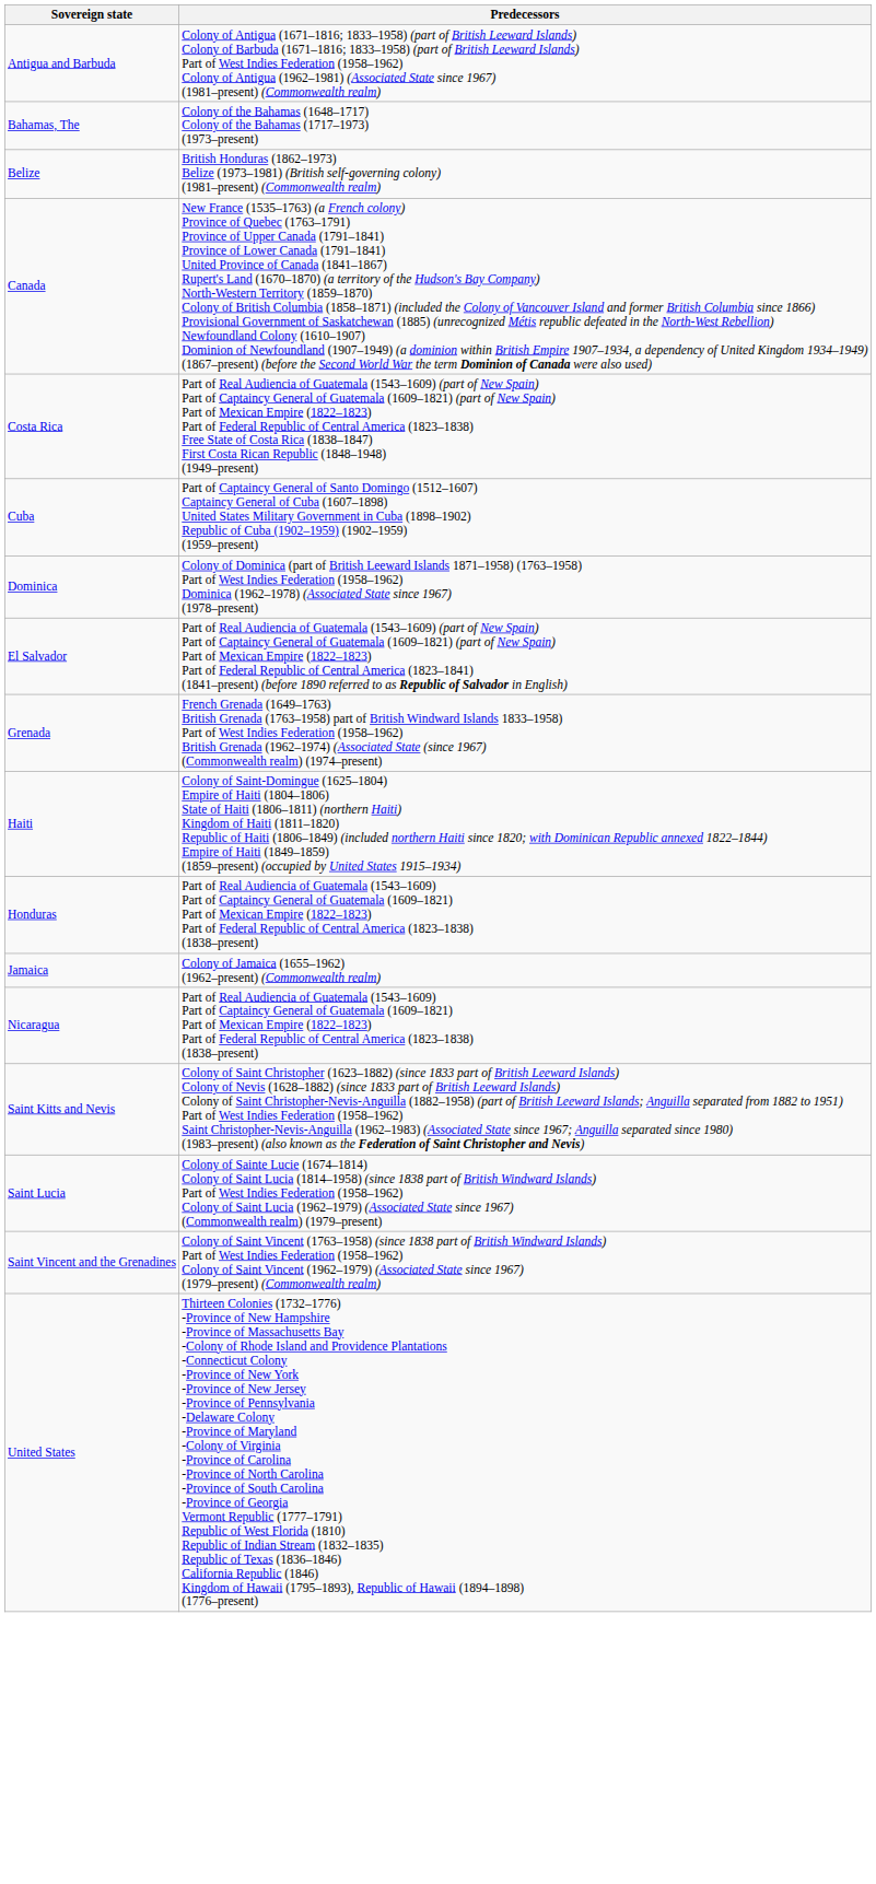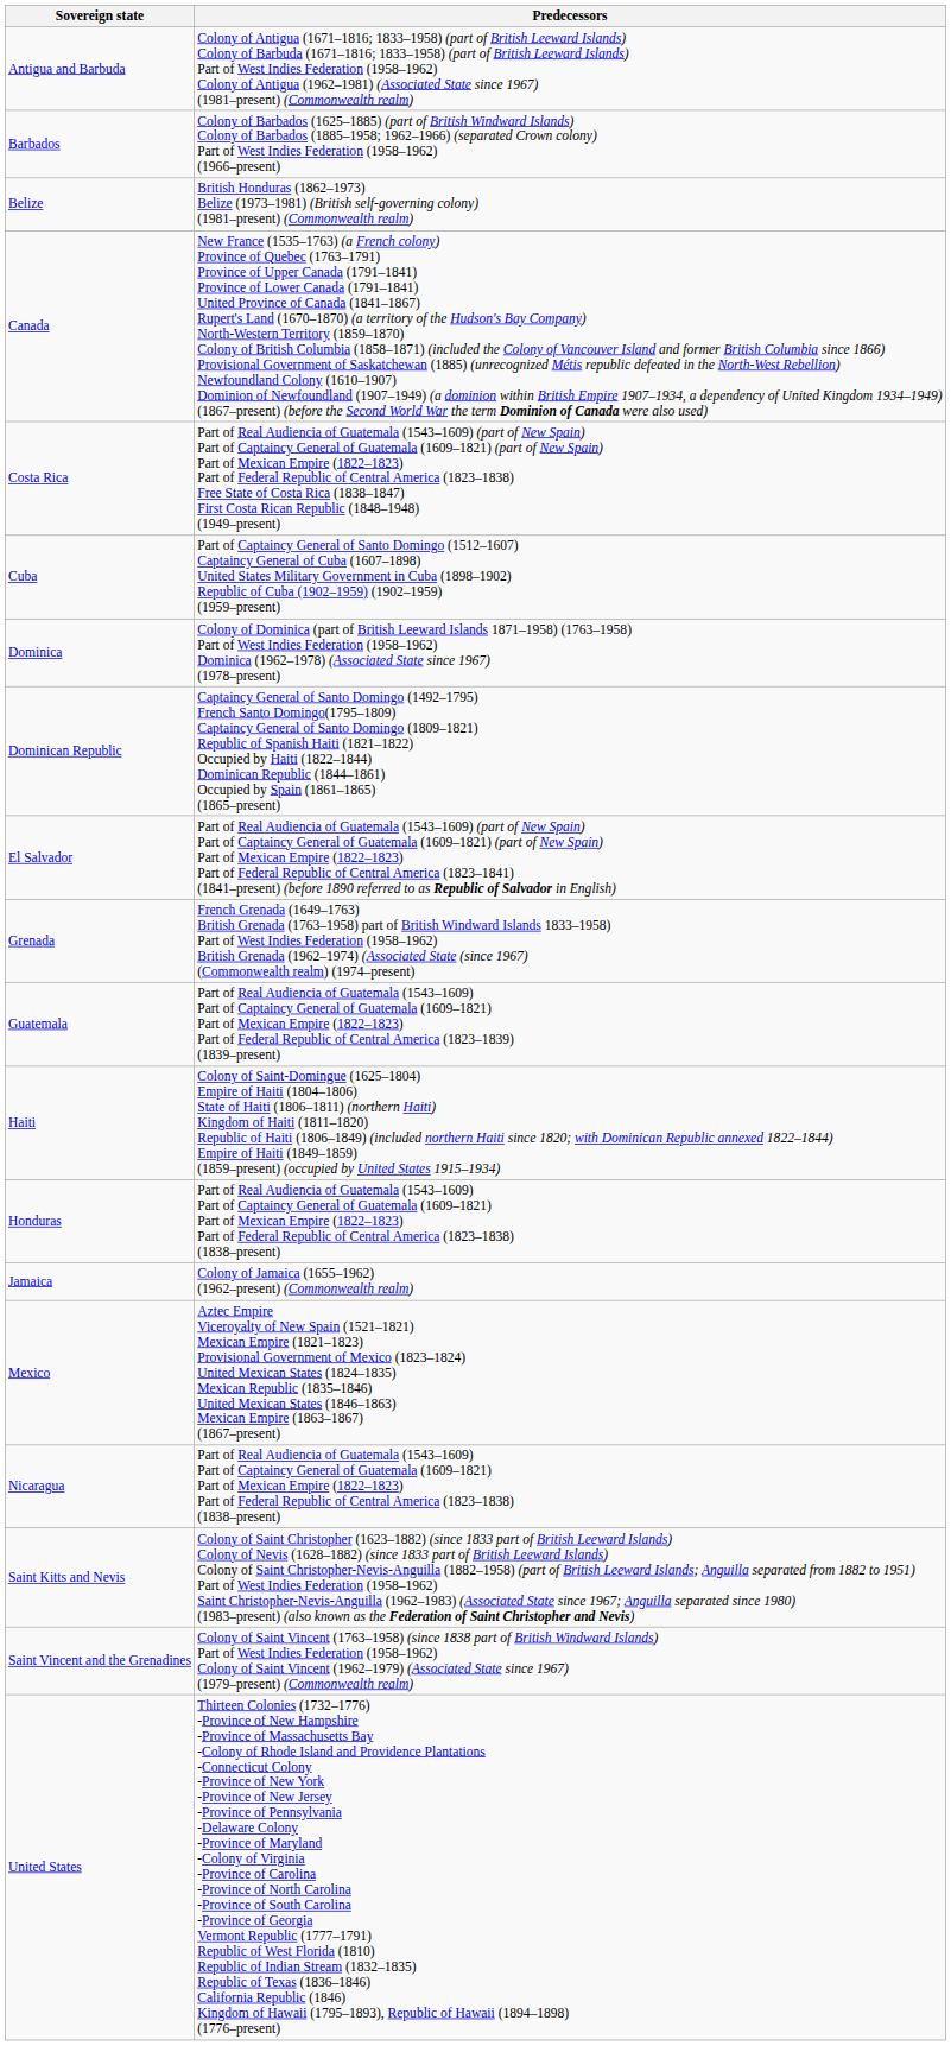 <table class="wikitable">
 <tr>
 <th>Sovereign state</th>
 <th>Predecessors</th>
 </tr>
 <tr>
 <td><a href='#'>Antigua and Barbuda</a></td>
 <td> <a href='#'>Colony of Antigua</a> (1671–1816; 1833–1958) <em>(part of <a href='#'>British Leeward Islands</a>)</em><br> <a href='#'>Colony of Barbuda</a> (1671–1816; 1833–1958) <em>(part of <a href='#'>British Leeward Islands</a>)</em><br> Part of <a href='#'>West Indies Federation</a> (1958–1962)<br> <a href='#'>Colony of Antigua</a> (1962–1981) <em>(<a href='#'>Associated State</a> since 1967)</em><br><strong></strong> (1981–present) <em>(<a href='#'>Commonwealth realm</a>)</em></td>
 </tr>
 <tr>
-<td><a href='#'>Bahamas, The</a></td>
-<td> <a href='#'>Colony of the Bahamas</a> (1648–1717)<br>  <a href='#'>Colony of the Bahamas</a> (1717–1973)<br><strong></strong> (1973–present)</td>
+<td><a href='#'>Barbados</a></td>
+<td> <a href='#'>Colony of Barbados</a> (1625–1885) <em>(part of <a href='#'>British Windward Islands</a>)</em><br> <a href='#'>Colony of Barbados</a> (1885–1958; 1962–1966) <em>(separated Crown colony)</em><br> Part of <a href='#'>West Indies Federation</a> (1958–1962)<br><strong></strong> (1966–present)</td>
 </tr>
 <tr>
 <td><a href='#'>Belize</a></td>
 <td> <a href='#'>British Honduras</a> (1862–1973)<br> <a href='#'>Belize</a> (1973–1981) <em>(British self-governing colony)</em><br><strong></strong> (1981–present) <em>(<a href='#'>Commonwealth realm</a>)</em></td>
 </tr>
 <tr>
 <td><a href='#'>Canada</a></td>
 <td> <a href='#'>New France</a> (1535–1763) <em>(a <a href='#'>French colony</a>)</em><br> <a href='#'>Province of Quebec</a> (1763–1791)<br> <a href='#'>Province of Upper Canada</a> (1791–1841)<br> <a href='#'>Province of Lower Canada</a> (1791–1841)<br> <a href='#'>United Province of Canada</a> (1841–1867)<br> <a href='#'>Rupert's Land</a> (1670–1870) <em>(a territory of the <a href='#'>Hudson's Bay Company</a>)</em><br> <a href='#'>North-Western Territory</a> (1859–1870)<br> <a href='#'>Colony of British Columbia</a> (1858–1871) <em>(included the <a href='#'>Colony of Vancouver Island</a> and former <a href='#'>British Columbia</a> since 1866)</em><br><a href='#'>Provisional Government of Saskatchewan</a> (1885) <em>(unrecognized <a href='#'>Métis</a> republic defeated in the <a href='#'>North-West Rebellion</a>)</em><br> <a href='#'>Newfoundland Colony</a> (1610–1907)<br> <a href='#'>Dominion of Newfoundland</a> (1907–1949) <em>(a <a href='#'>dominion</a> within <a href='#'>British Empire</a> 1907–1934, a dependency of United Kingdom 1934–1949)</em><br>    <strong></strong> (1867–present) <em>(before the <a href='#'>Second World War</a> the term <strong>Dominion of Canada</strong> were also used)</em></td>
 </tr>
 <tr>
 <td><a href='#'>Costa Rica</a></td>
 <td> Part of <a href='#'>Real Audiencia of Guatemala</a> (1543–1609) <em>(part of <a href='#'>New Spain</a>)</em><br> Part of <a href='#'>Captaincy General of Guatemala</a> (1609–1821) <em>(part of <a href='#'>New Spain</a>)</em><br> Part of <a href='#'>Mexican Empire</a> (<a href='#'>1822–1823</a>)<br> Part of <a href='#'>Federal Republic of Central America</a> (1823–1838)<br><a href='#'>Free State of Costa Rica</a> (1838–1847)<br><a href='#'>First Costa Rican Republic</a> (1848–1948)<br><strong></strong> (1949–present)</td>
 </tr>
 <tr>
 <td><a href='#'>Cuba</a></td>
 <td> Part of <a href='#'>Captaincy General of Santo Domingo</a> (1512–1607)<br> <a href='#'>Captaincy General of Cuba</a> (1607–1898)<br> <a href='#'>United States Military Government in Cuba</a> (1898–1902)<br> <a href='#'>Republic of Cuba (1902–1959)</a> (1902–1959)<br><strong></strong> (1959–present)</td>
 </tr>
 <tr>
 <td><a href='#'>Dominica</a></td>
 <td> <a href='#'>Colony of Dominica</a> (part of <a href='#'>British Leeward Islands</a> 1871–1958) (1763–1958)<br> Part of <a href='#'>West Indies Federation</a> (1958–1962)<br> <a href='#'>Dominica</a> (1962–1978) <em>(<a href='#'>Associated State</a> since 1967)</em><br><strong></strong> (1978–present)</td>
 </tr>
 <tr>
+<td><a href='#'>Dominican Republic</a></td>
+<td> <a href='#'>Captaincy General of Santo Domingo</a> (1492–1795)<br>  <a href='#'>French Santo Domingo</a>(1795–1809)<br> <a href='#'>Captaincy General of Santo Domingo</a> (1809–1821)<br> <a href='#'>Republic of Spanish Haiti</a> (1821–1822)<br> Occupied by <a href='#'>Haiti</a> (1822–1844)<br> <a href='#'>Dominican Republic</a> (1844–1861)<br> Occupied by <a href='#'>Spain</a> (1861–1865)<br><strong></strong> (1865–present)</td>
+</tr>
+<tr>
 <td><a href='#'>El Salvador</a></td>
 <td> Part of <a href='#'>Real Audiencia of Guatemala</a> (1543–1609) <em>(part of <a href='#'>New Spain</a>)</em><br> Part of <a href='#'>Captaincy General of Guatemala</a> (1609–1821) <em>(part of <a href='#'>New Spain</a>)</em><br> Part of <a href='#'>Mexican Empire</a> (<a href='#'>1822–1823</a>)<br> Part of <a href='#'>Federal Republic of Central America</a> (1823–1841)<br>   <strong></strong> (1841–present) <em>(before 1890 referred to as <strong>Republic of Salvador</strong> in English)</em></td>
 </tr>
 <tr>
 <td><a href='#'>Grenada</a></td>
 <td> <a href='#'>French Grenada</a> (1649–1763) <br> <a href='#'>British Grenada</a> (1763–1958) part of  <a href='#'>British Windward Islands</a> 1833–1958)<br> Part of <a href='#'>West Indies Federation</a> (1958–1962)<br>  <a href='#'>British Grenada</a> (1962–1974) <em>(<a href='#'>Associated State</a> (since 1967)</em><br><em></em> (<a href='#'>Commonwealth realm</a>) (1974–present)</td>
+</tr>
+<tr>
+<td><a href='#'>Guatemala</a></td>
+<td> Part of <a href='#'>Real Audiencia of Guatemala</a> (1543–1609)<br> Part of <a href='#'>Captaincy General of Guatemala</a> (1609–1821)<br> Part of <a href='#'>Mexican Empire</a> (<a href='#'>1822–1823</a>)<br> Part of <a href='#'>Federal Republic of Central America</a> (1823–1839)<br>    <strong></strong> (1839–present)</td>
 </tr>
 <tr>
 <td><a href='#'>Haiti</a></td>
 <td>  <a href='#'>Colony of Saint-Domingue</a> (1625–1804)<br> <a href='#'>Empire of Haiti</a> (1804–1806)<br> <a href='#'>State of Haiti</a> (1806–1811) <em>(northern <a href='#'>Haiti</a>)</em><br> <a href='#'>Kingdom of Haiti</a> (1811–1820)<br> <a href='#'>Republic of Haiti</a> (1806–1849) <em>(included <a href='#'>northern Haiti</a> since 1820; <a href='#'>with Dominican Republic annexed</a> 1822–1844)</em><br> <a href='#'>Empire of Haiti</a> (1849–1859)<br> <strong></strong> (1859–present) <em>(occupied by <a href='#'>United States</a> 1915–1934)</em></td>
 </tr>
 <tr>
 <td><a href='#'>Honduras</a></td>
 <td> Part of <a href='#'>Real Audiencia of Guatemala</a> (1543–1609)<br> Part of <a href='#'>Captaincy General of Guatemala</a> (1609–1821)<br> Part of <a href='#'>Mexican Empire</a> (<a href='#'>1822–1823</a>)<br> Part of <a href='#'>Federal Republic of Central America</a> (1823–1838)<br>   <strong></strong> (1838–present)</td>
 </tr>
 <tr>
 <td><a href='#'>Jamaica</a></td>
 <td>    <a href='#'>Colony of Jamaica</a> (1655–1962)<br><strong></strong> (1962–present) <em>(<a href='#'>Commonwealth realm</a>)</em></td>
 </tr>
 <tr>
+<td><a href='#'>Mexico</a></td>
+<td><a href='#'>Aztec Empire</a><br>  <a href='#'>Viceroyalty of New Spain</a> (1521–1821)<br> <a href='#'>Mexican Empire</a> (1821–1823)<br> <a href='#'>Provisional Government of Mexico</a> (1823–1824)<br> <a href='#'>United Mexican States</a> (1824–1835)<br> <a href='#'>Mexican Republic</a> (1835–1846)<br> <a href='#'>United Mexican States</a> (1846–1863)<br> <a href='#'>Mexican Empire</a> (1863–1867)<br><strong></strong> (1867–present)</td>
+</tr>
+<tr>
 <td><a href='#'>Nicaragua</a></td>
 <td> Part of <a href='#'>Real Audiencia of Guatemala</a> (1543–1609)<br> Part of <a href='#'>Captaincy General of Guatemala</a> (1609–1821)<br> Part of <a href='#'>Mexican Empire</a> (<a href='#'>1822–1823</a>)<br> Part of <a href='#'>Federal Republic of Central America</a> (1823–1838)<br>  <strong></strong> (1838–present)</td>
 </tr>
 <tr>
 <td><a href='#'>Saint Kitts and Nevis</a></td>
 <td> <a href='#'>Colony of Saint Christopher</a> (1623–1882) <em>(since 1833 part of  <a href='#'>British Leeward Islands</a>)</em><br> <a href='#'>Colony of Nevis</a> (1628–1882) <em>(since 1833 part of  <a href='#'>British Leeward Islands</a>)</em><br> Colony of <a href='#'>Saint Christopher-Nevis-Anguilla</a> (1882–1958) <em>(part of  <a href='#'>British Leeward Islands</a>; <a href='#'>Anguilla</a> separated from 1882 to 1951)</em><br> Part of <a href='#'>West Indies Federation</a> (1958–1962)<br> <a href='#'>Saint Christopher-Nevis-Anguilla</a> (1962–1983) <em>(<a href='#'>Associated State</a> since 1967; <a href='#'>Anguilla</a> separated since 1980)</em><br><strong></strong> (1983–present) <em>(also known as the <strong>Federation of Saint Christopher and Nevis</strong>)</em></td>
-</tr>
-<tr>
-<td><a href='#'>Saint Lucia</a></td>
-<td> <a href='#'>Colony of Sainte Lucie</a> (1674–1814)<br> <a href='#'>Colony of Saint Lucia</a> (1814–1958) <em>(since 1838 part of  <a href='#'>British Windward Islands</a>)</em><br> Part of <a href='#'>West Indies Federation</a> (1958–1962)<br>  <a href='#'>Colony of Saint Lucia</a> (1962–1979) <em>(<a href='#'>Associated State</a> since 1967)</em><br><strong></strong> (<a href='#'>Commonwealth realm</a>) (1979–present)</td>
 </tr>
 <tr>
 <td><a href='#'>Saint Vincent and the Grenadines</a></td>
 <td> <a href='#'>Colony of Saint Vincent</a> (1763–1958) <em>(since 1838 part of  <a href='#'>British Windward Islands</a>)</em><br> Part of <a href='#'>West Indies Federation</a> (1958–1962)<br> <a href='#'>Colony of Saint Vincent</a> (1962–1979) <em>(<a href='#'>Associated State</a> since 1967)</em><br>  <strong></strong> (1979–present) <em>(<a href='#'>Commonwealth realm</a>)</em></td>
 </tr>
 <tr>
 <td><a href='#'>United States</a></td>
 <td> <a href='#'>Thirteen Colonies</a> (1732–1776)<br>-<a href='#'>Province of New Hampshire</a><br>-<a href='#'>Province of Massachusetts Bay</a><br>-<a href='#'>Colony of Rhode Island and Providence Plantations</a><br>-<a href='#'>Connecticut Colony</a><br>-<a href='#'>Province of New York</a><br>-<a href='#'>Province of New Jersey</a><br>-<a href='#'>Province of Pennsylvania</a><br>-<a href='#'>Delaware Colony</a><br>-<a href='#'>Province of Maryland</a><br>-<a href='#'>Colony of Virginia</a><br>-<a href='#'>Province of Carolina</a><br>-<a href='#'>Province of North Carolina</a><br>-<a href='#'>Province of South Carolina</a><br>-<a href='#'>Province of Georgia</a><br> <a href='#'>Vermont Republic</a> (1777–1791)<br> <a href='#'>Republic of West Florida</a> (1810)<br><a href='#'>Republic of Indian Stream</a> (1832–1835)<br> <a href='#'>Republic of Texas</a> (1836–1846)<br> <a href='#'>California Republic</a> (1846)<br> <a href='#'>Kingdom of Hawaii</a> (1795–1893), <a href='#'>Republic of Hawaii</a> (1894–1898)<br>    <strong></strong> (1776–present)</td>
 </tr>
 </table>
